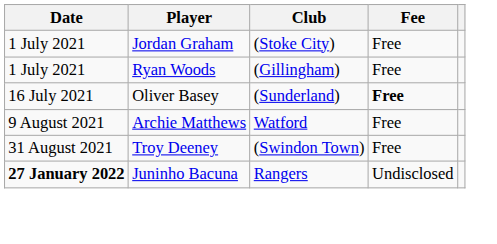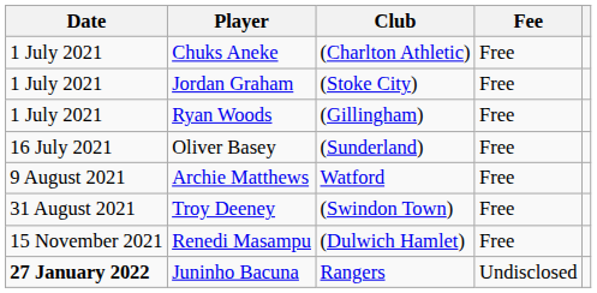 <table class="wikitable" style=text-align: left>
 <tr>
 <th>Date</th>
 <th>Player</th>
 <th>Club </th>
 <th>Fee</th>
 <th></th>
+</tr>
+<tr>
+<td>1 July 2021</td>
+<td><a href='#'>Chuks Aneke</a></td>
+<td>(<a href='#'>Charlton Athletic</a>)</td>
+<td>Free</td>
+<td style=text-align:center></td>
 </tr>
 <tr>
 <td>1 July 2021</td>
 <td><a href='#'>Jordan Graham</a></td>
 <td>(<a href='#'>Stoke City</a>)</td>
 <td>Free</td>
 <td style=text-align:center></td>
 </tr>
 <tr>
 <td>1 July 2021</td>
 <td><a href='#'>Ryan Woods</a></td>
 <td>(<a href='#'>Gillingham</a>)</td>
 <td>Free</td>
 <td style=text-align:center></td>
 </tr>
 <tr>
 <td>16 July 2021</td>
 <td>Oliver Basey</td>
 <td>(<a href='#'>Sunderland</a>)</td>
-<td><strong>Free</strong></td>
+<td>Free</td>
 <td style=text-align:center></td>
 </tr>
 <tr>
 <td>9 August 2021</td>
 <td><a href='#'>Archie Matthews</a></td>
 <td><a href='#'>Watford</a></td>
 <td>Free</td>
 <td style=text-align:center></td>
 </tr>
 <tr>
 <td>31 August 2021</td>
 <td><a href='#'>Troy Deeney</a></td>
 <td>(<a href='#'>Swindon Town</a>)</td>
 <td>Free</td>
 <td style=text-align:center></td>
 </tr>
 <tr>
+<td>15 November 2021</td>
+<td><a href='#'>Renedi Masampu</a></td>
+<td>(<a href='#'>Dulwich Hamlet</a>)</td>
+<td>Free</td>
+<td style=text-align:center></td>
+</tr>
+<tr>
 <td><strong>27 January 2022</strong></td>
 <td><a href='#'>Juninho Bacuna</a></td>
 <td><a href='#'>Rangers</a></td>
 <td>Undisclosed</td>
 <td style=text-align:center></td>
 </tr>
 </table>
